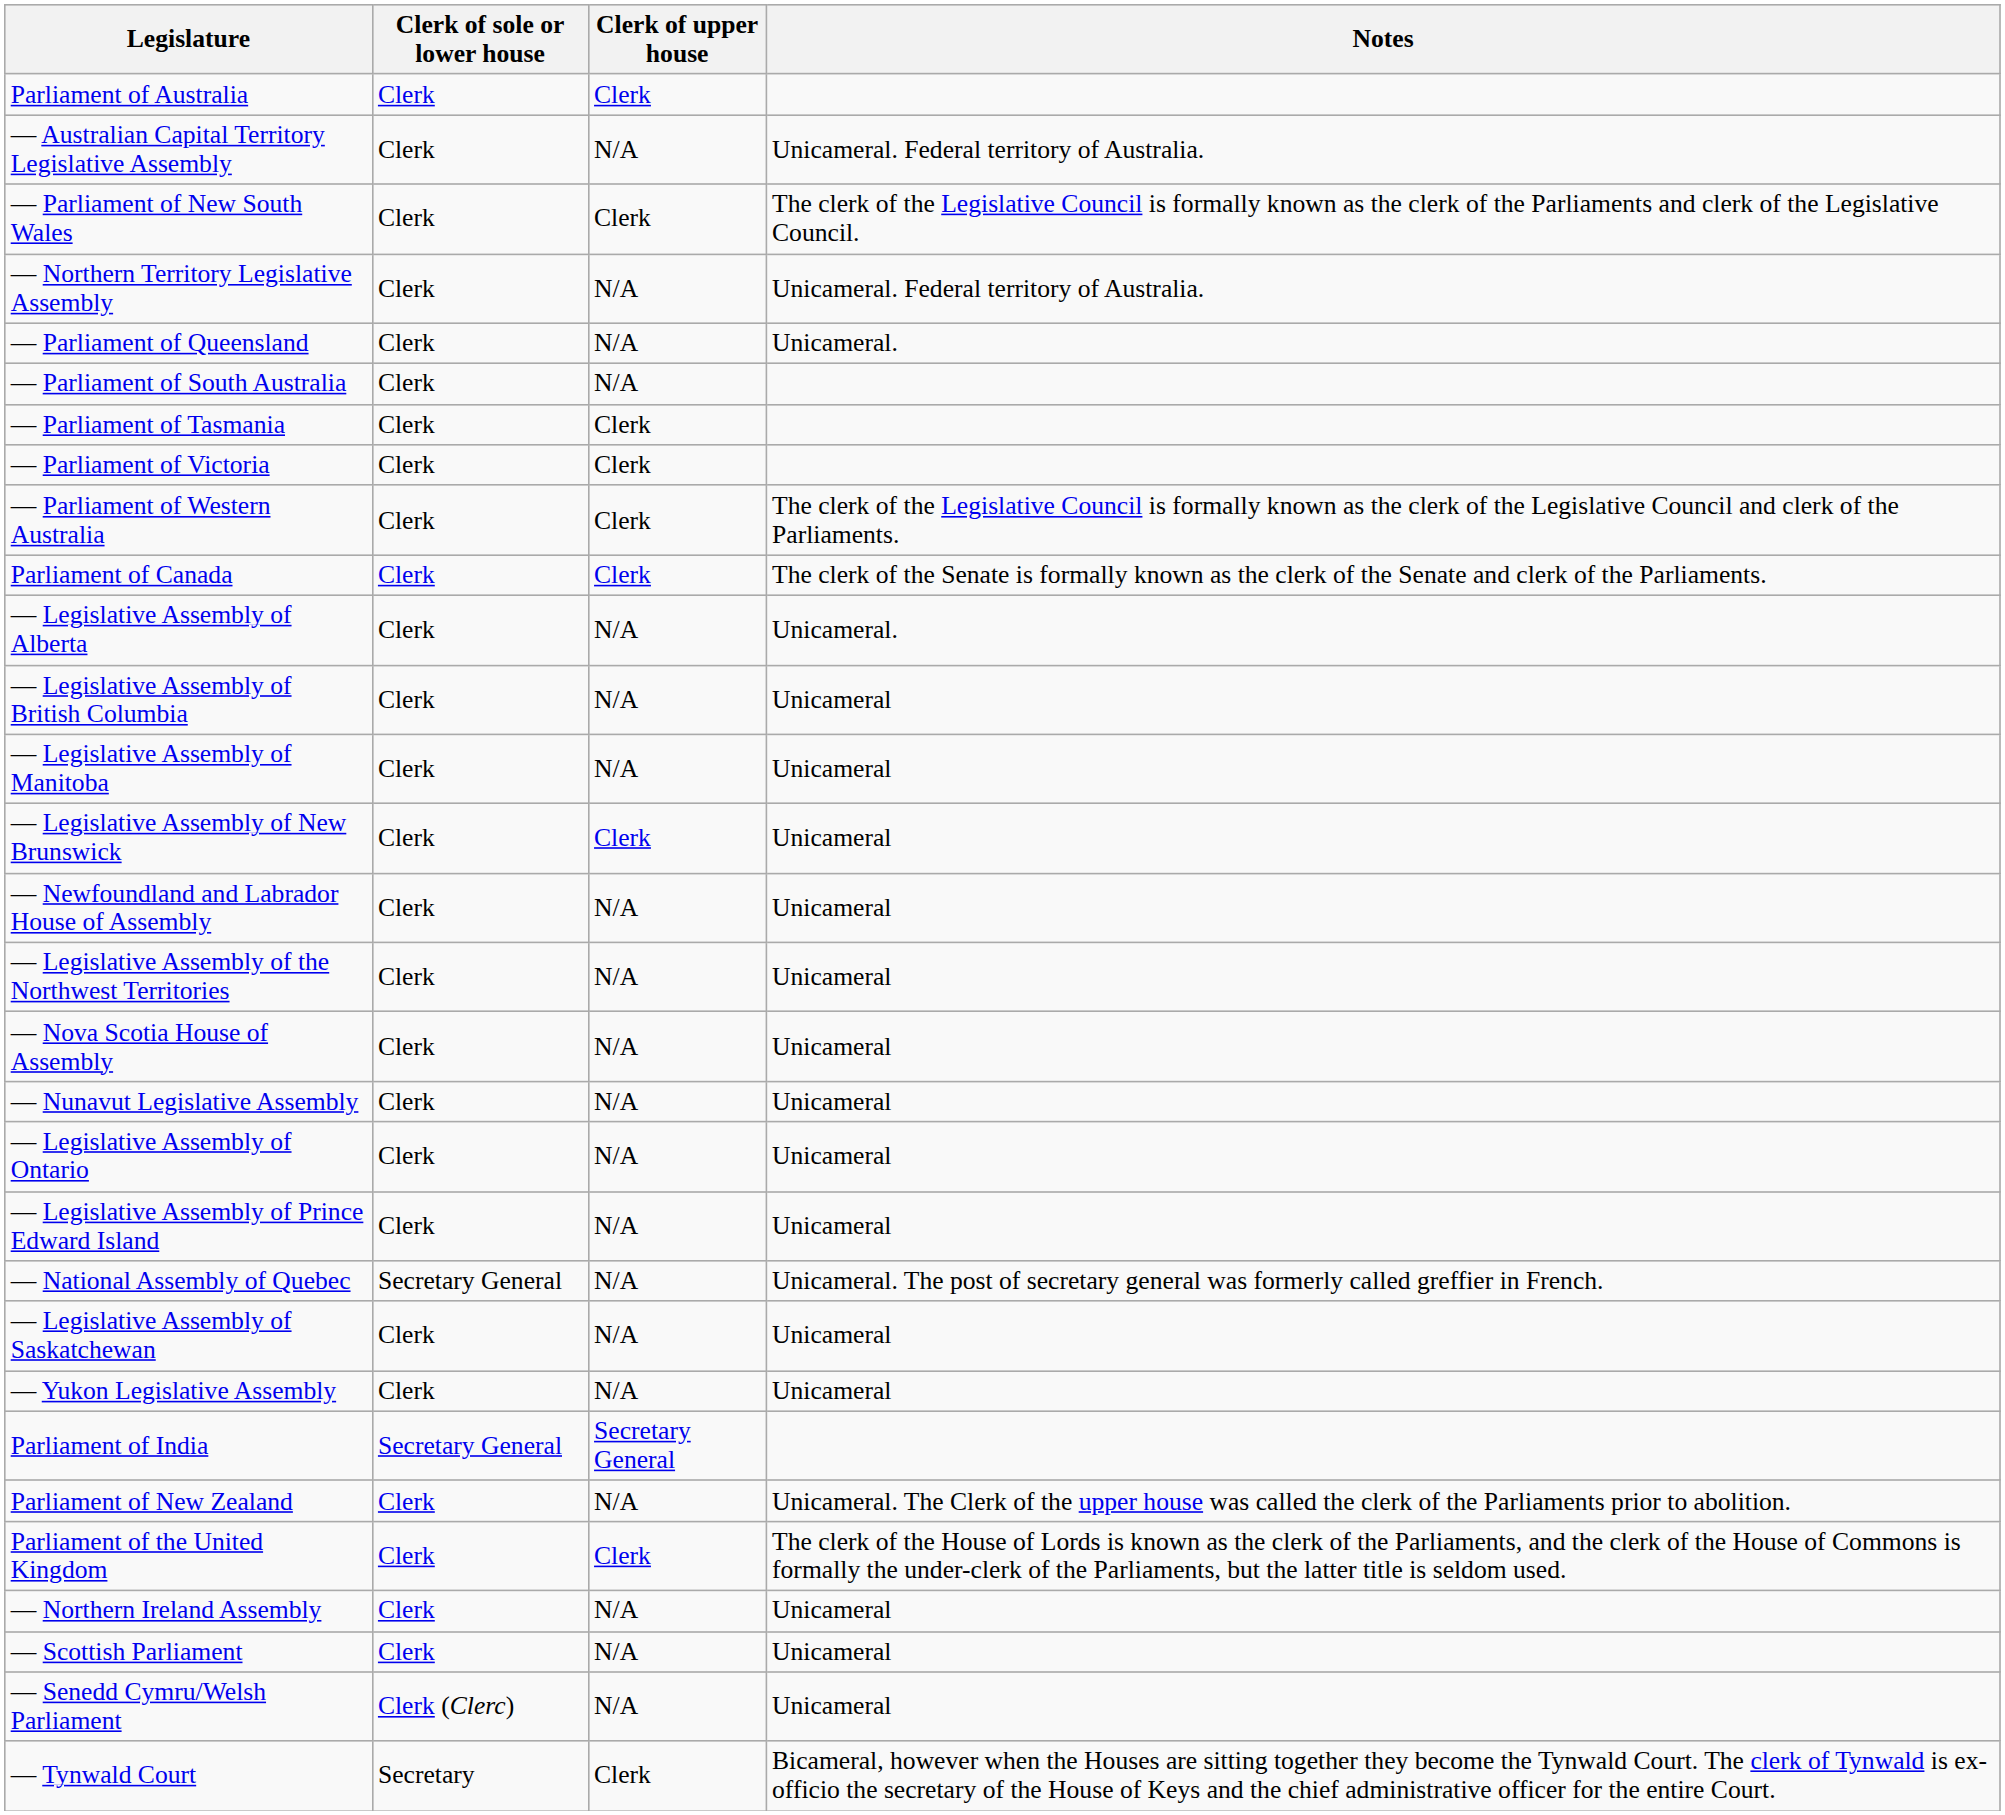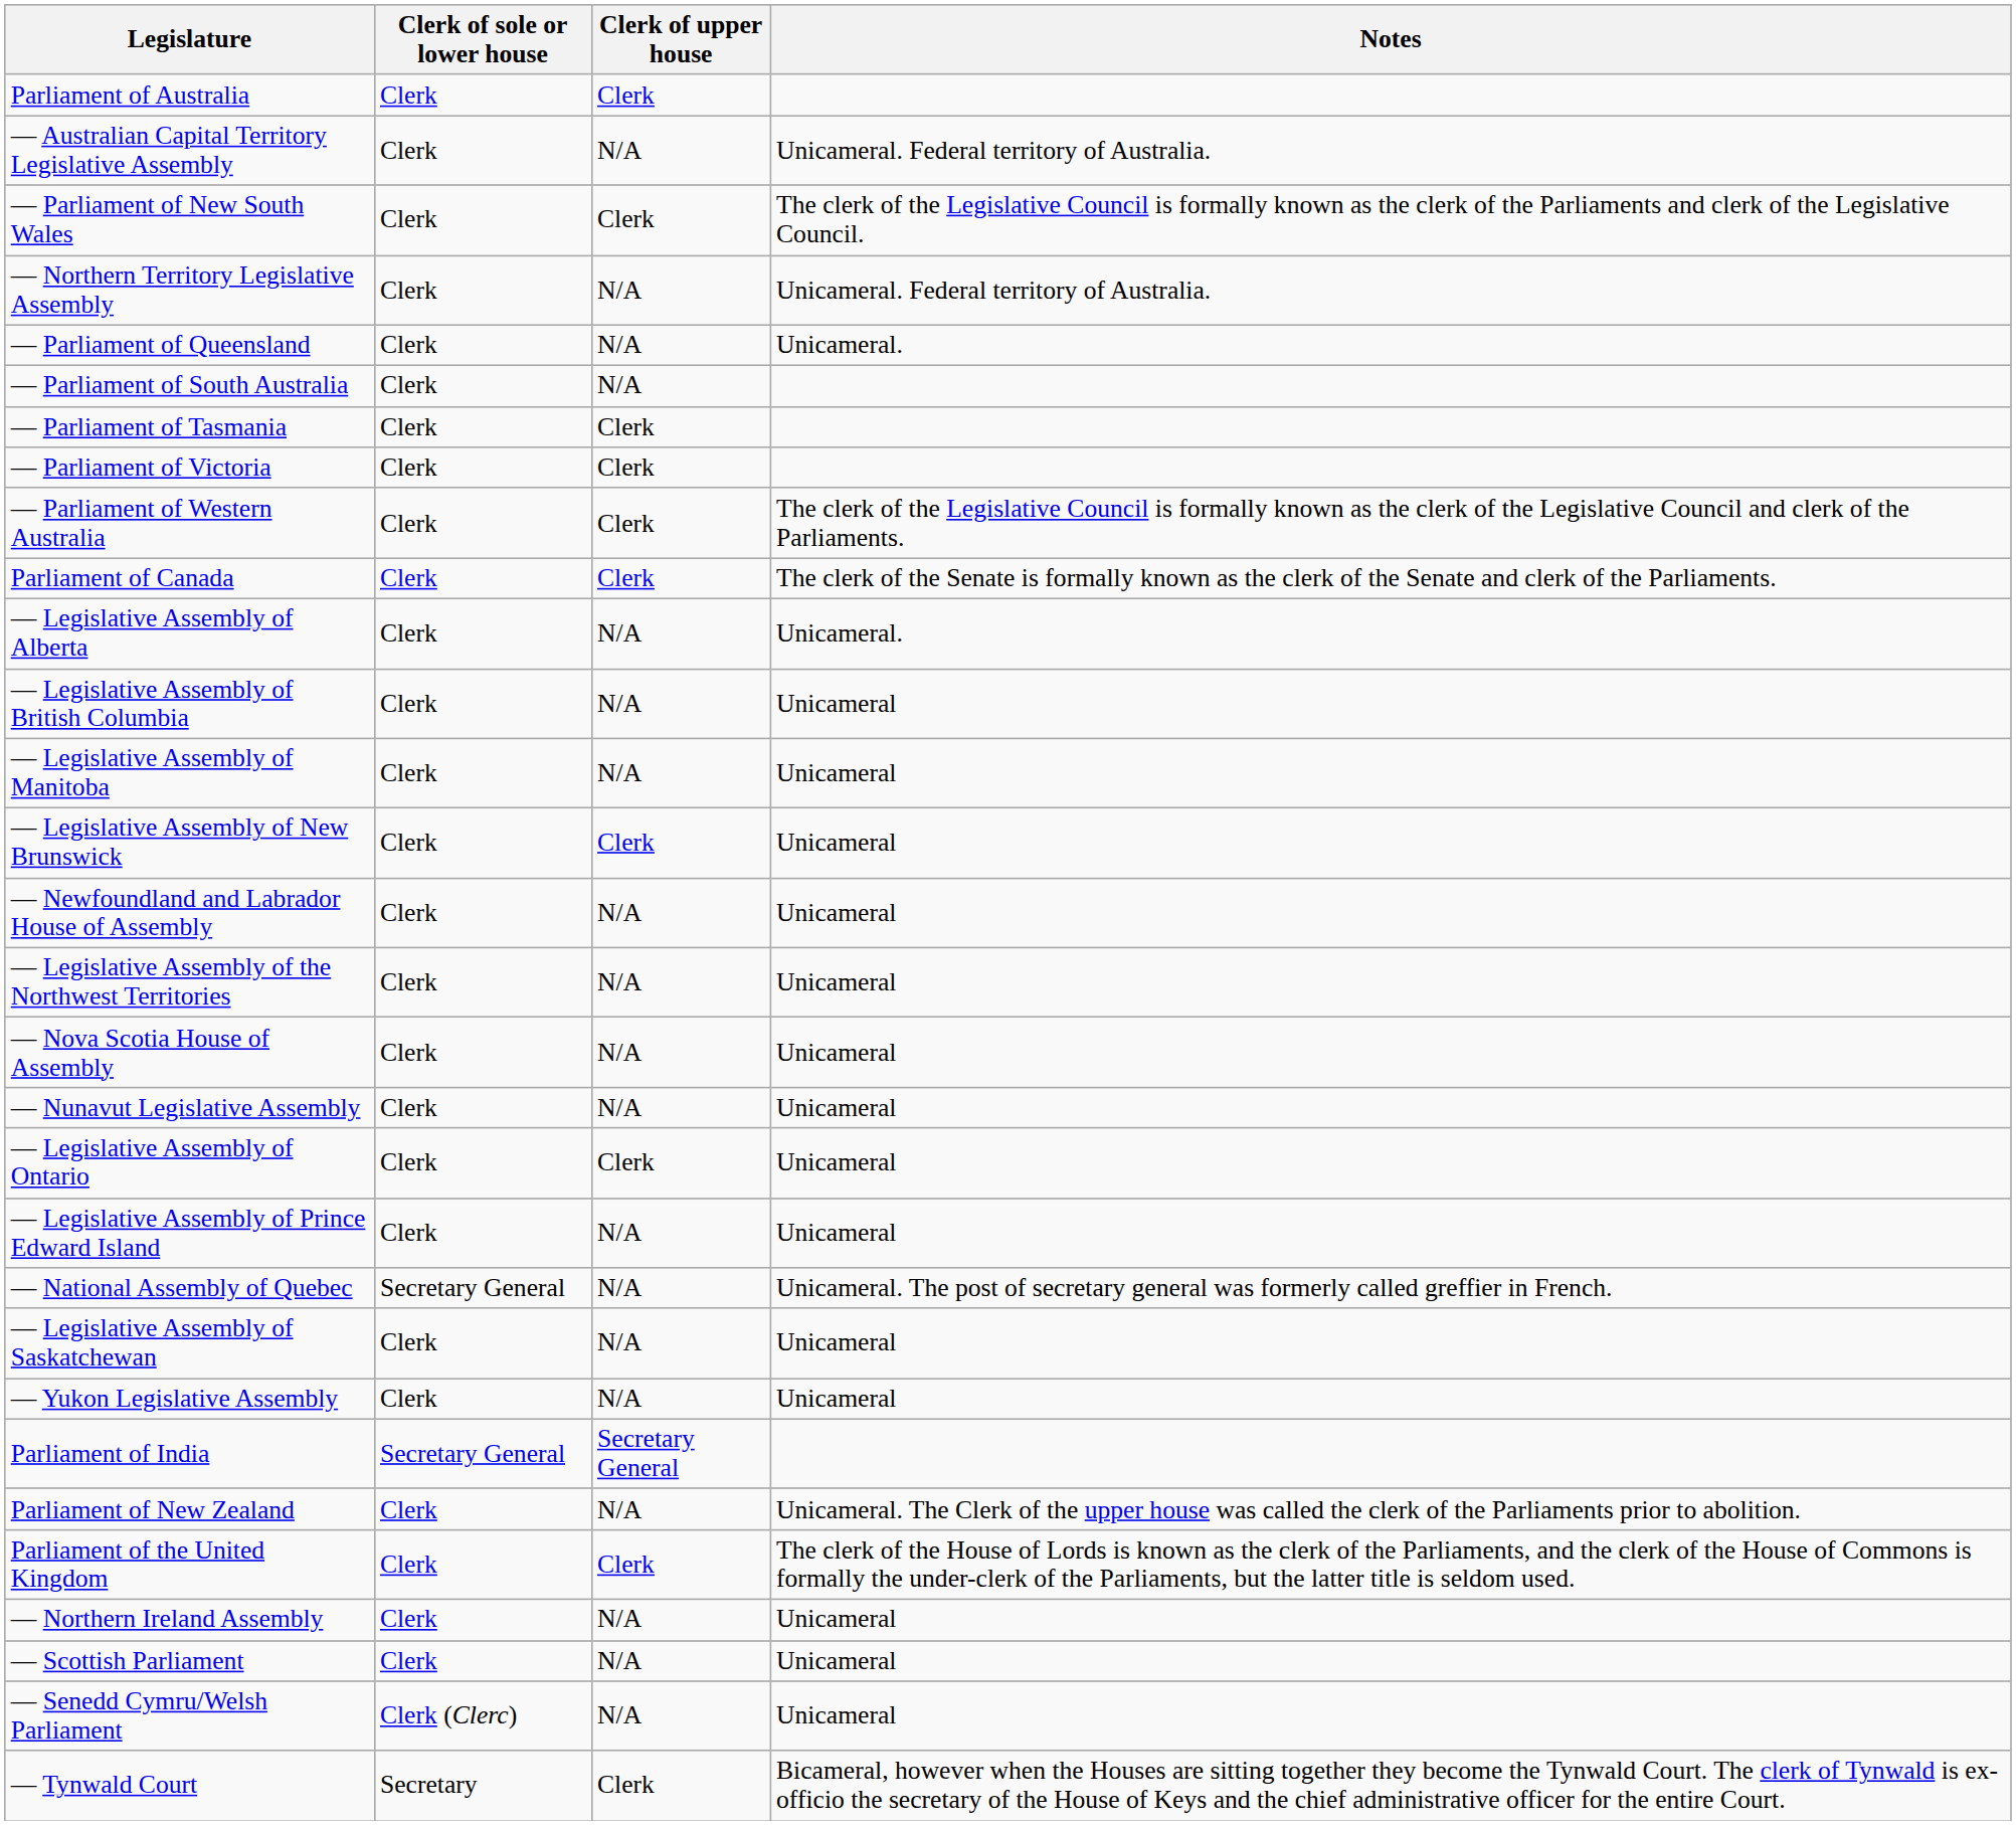 <table class="wikitable">
 <tr>
 <th>Legislature</th>
 <th>Clerk of sole or lower house</th>
 <th>Clerk of upper house</th>
 <th>Notes</th>
 </tr>
 <tr>
 <td> <a href='#'>Parliament of Australia</a></td>
 <td><a href='#'>Clerk</a></td>
 <td><a href='#'>Clerk</a></td>
 <td></td>
 </tr>
 <tr>
 <td>—  <a href='#'>Australian Capital Territory Legislative Assembly</a></td>
 <td>Clerk</td>
 <td>N/A</td>
 <td>Unicameral. Federal territory of Australia.</td>
 </tr>
 <tr>
 <td>—  <a href='#'>Parliament of New South Wales</a></td>
 <td>Clerk</td>
 <td>Clerk</td>
 <td>The clerk of the <a href='#'>Legislative Council</a> is formally known as the clerk of the Parliaments and clerk of the Legislative Council.</td>
 </tr>
 <tr>
 <td>—  <a href='#'>Northern Territory Legislative Assembly</a></td>
 <td>Clerk</td>
 <td>N/A</td>
 <td>Unicameral. Federal territory of Australia.</td>
 </tr>
 <tr>
 <td>—  <a href='#'>Parliament of Queensland</a></td>
 <td>Clerk</td>
 <td>N/A</td>
 <td>Unicameral.</td>
 </tr>
 <tr>
 <td>—  <a href='#'>Parliament of South Australia</a></td>
 <td>Clerk</td>
 <td>N/A</td>
 <td></td>
 </tr>
 <tr>
 <td>—  <a href='#'>Parliament of Tasmania</a></td>
 <td>Clerk</td>
 <td>Clerk</td>
 <td></td>
 </tr>
 <tr>
 <td>—  <a href='#'>Parliament of Victoria</a></td>
 <td>Clerk</td>
 <td>Clerk</td>
 <td></td>
 </tr>
 <tr>
 <td>—  <a href='#'>Parliament of Western Australia</a></td>
 <td>Clerk</td>
 <td>Clerk</td>
 <td>The clerk of the <a href='#'>Legislative Council</a> is formally known as the clerk of the Legislative Council and clerk of the Parliaments.</td>
 </tr>
 <tr>
 <td> <a href='#'>Parliament of Canada</a></td>
 <td><a href='#'>Clerk</a></td>
 <td><a href='#'>Clerk</a></td>
 <td>The clerk of the Senate is formally known as the clerk of the Senate and clerk of the Parliaments.</td>
 </tr>
 <tr>
 <td>— <a href='#'>Legislative Assembly of Alberta</a></td>
 <td>Clerk</td>
 <td>N/A</td>
 <td>Unicameral.</td>
 </tr>
 <tr>
 <td>— <a href='#'>Legislative Assembly of British Columbia</a></td>
 <td>Clerk</td>
 <td>N/A</td>
 <td>Unicameral</td>
 </tr>
 <tr>
 <td>— <a href='#'>Legislative Assembly of Manitoba</a></td>
 <td>Clerk</td>
 <td>N/A</td>
 <td>Unicameral</td>
 </tr>
 <tr>
 <td>— <a href='#'>Legislative Assembly of New Brunswick</a></td>
 <td>Clerk</td>
 <td><a href='#'>Clerk</a></td>
 <td>Unicameral</td>
 </tr>
 <tr>
 <td>— <a href='#'>Newfoundland and Labrador House of Assembly</a></td>
 <td>Clerk</td>
 <td>N/A</td>
 <td>Unicameral</td>
 </tr>
 <tr>
 <td>— <a href='#'>Legislative Assembly of the Northwest Territories</a></td>
 <td>Clerk</td>
 <td>N/A</td>
 <td>Unicameral</td>
 </tr>
 <tr>
 <td>— <a href='#'>Nova Scotia House of Assembly</a></td>
 <td>Clerk</td>
 <td>N/A</td>
 <td>Unicameral</td>
 </tr>
 <tr>
 <td>— <a href='#'>Nunavut Legislative Assembly</a></td>
 <td>Clerk</td>
 <td>N/A</td>
 <td>Unicameral</td>
 </tr>
 <tr>
 <td>— <a href='#'>Legislative Assembly of Ontario</a></td>
 <td>Clerk</td>
-<td>N/A</td>
+<td>Clerk</td>
 <td>Unicameral</td>
 </tr>
 <tr>
 <td>— <a href='#'>Legislative Assembly of Prince Edward Island</a></td>
 <td>Clerk</td>
 <td>N/A</td>
 <td>Unicameral</td>
 </tr>
 <tr>
 <td>— <a href='#'>National Assembly of Quebec</a></td>
 <td>Secretary General</td>
 <td>N/A</td>
 <td>Unicameral. The post of secretary general was formerly called greffier in French.</td>
 </tr>
 <tr>
 <td>— <a href='#'>Legislative Assembly of Saskatchewan</a></td>
 <td>Clerk</td>
 <td>N/A</td>
 <td>Unicameral</td>
 </tr>
 <tr>
 <td>— <a href='#'>Yukon Legislative Assembly</a></td>
 <td>Clerk</td>
 <td>N/A</td>
 <td>Unicameral</td>
 </tr>
 <tr>
 <td> <a href='#'>Parliament of India</a></td>
 <td><a href='#'>Secretary General</a></td>
 <td><a href='#'>Secretary General</a></td>
 <td></td>
 </tr>
 <tr>
 <td> <a href='#'>Parliament of New Zealand</a></td>
 <td><a href='#'>Clerk</a></td>
 <td>N/A</td>
 <td>Unicameral. The Clerk of the <a href='#'>upper house</a> was called the clerk of the Parliaments prior to abolition.</td>
 </tr>
 <tr>
 <td> <a href='#'>Parliament of the United Kingdom</a></td>
 <td><a href='#'>Clerk</a></td>
 <td><a href='#'>Clerk</a></td>
 <td>The clerk of the House of Lords is known as the clerk of the Parliaments, and the clerk of the House of Commons is formally the under-clerk of the Parliaments, but the latter title is seldom used.</td>
 </tr>
 <tr>
 <td>— <a href='#'>Northern Ireland Assembly</a></td>
 <td><a href='#'>Clerk</a></td>
 <td>N/A</td>
 <td>Unicameral</td>
 </tr>
 <tr>
 <td>— <a href='#'>Scottish Parliament</a></td>
 <td><a href='#'>Clerk</a></td>
 <td>N/A</td>
 <td>Unicameral</td>
 </tr>
 <tr>
 <td>— <a href='#'>Senedd Cymru/Welsh Parliament</a></td>
 <td><a href='#'>Clerk</a> (<em>Clerc</em>)</td>
 <td>N/A</td>
 <td>Unicameral</td>
 </tr>
 <tr>
 <td>— <a href='#'>Tynwald Court</a></td>
 <td>Secretary</td>
 <td>Clerk</td>
 <td>Bicameral, however when the Houses are sitting together they become the Tynwald Court. The <a href='#'>clerk of Tynwald</a> is ex-officio the secretary of the House of Keys and the chief administrative officer for the entire Court.</td>
 </tr>
 </table>
